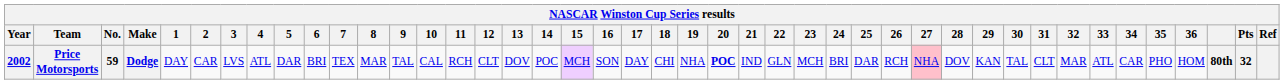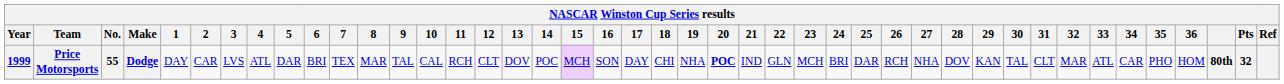 <table class="wikitable" style="text-align:center; font-size:75%">
 <tr>
 <th colspan=45><a href='#'>NASCAR</a> <a href='#'>Winston Cup Series</a> results</th>
 </tr>
 <tr>
 <th>Year</th>
 <th>Team</th>
 <th>No.</th>
 <th>Make</th>
 <th>1</th>
 <th>2</th>
 <th>3</th>
 <th>4</th>
 <th>5</th>
 <th>6</th>
 <th>7</th>
 <th>8</th>
 <th>9</th>
 <th>10</th>
 <th>11</th>
 <th>12</th>
 <th>13</th>
 <th>14</th>
 <th>15</th>
 <th>16</th>
 <th>17</th>
 <th>18</th>
 <th>19</th>
 <th>20</th>
 <th>21</th>
 <th>22</th>
 <th>23</th>
 <th>24</th>
 <th>25</th>
 <th>26</th>
 <th>27</th>
 <th>28</th>
 <th>29</th>
 <th>30</th>
 <th>31</th>
 <th>32</th>
 <th>33</th>
 <th>34</th>
 <th>35</th>
 <th>36</th>
 <th></th>
 <th>Pts</th>
 <th>Ref</th>
 </tr>
 <tr>
-<th><a href='#'>2002</a></th>
+<th><a href='#'>1999</a></th>
 <th><a href='#'>Price Motorsports</a></th>
-<th>59</th>
+<th>55</th>
 <th><a href='#'>Dodge</a></th>
 <td><a href='#'>DAY</a></td>
 <td><a href='#'>CAR</a></td>
 <td><a href='#'>LVS</a></td>
 <td><a href='#'>ATL</a></td>
 <td><a href='#'>DAR</a></td>
 <td><a href='#'>BRI</a></td>
 <td><a href='#'>TEX</a></td>
 <td><a href='#'>MAR</a></td>
 <td><a href='#'>TAL</a></td>
 <td><a href='#'>CAL</a></td>
 <td><a href='#'>RCH</a></td>
 <td><a href='#'>CLT</a></td>
 <td><a href='#'>DOV</a></td>
 <td><a href='#'>POC</a></td>
 <td style="background:#EFCFFF;"><a href='#'>MCH</a><br></td>
 <td><a href='#'>SON</a></td>
 <td><a href='#'>DAY</a></td>
 <td><a href='#'>CHI</a></td>
 <td><a href='#'>NHA</a></td>
 <td><strong><a href='#'>POC</a></strong></td>
 <td><a href='#'>IND</a></td>
 <td><a href='#'>GLN</a></td>
 <td><a href='#'>MCH</a></td>
 <td><a href='#'>BRI</a></td>
 <td><a href='#'>DAR</a></td>
 <td><a href='#'>RCH</a></td>
-<td style="background: pink;"><a href='#'>NHA</a></td>
+<td><a href='#'>NHA</a></td>
 <td><a href='#'>DOV</a></td>
 <td><a href='#'>KAN</a></td>
 <td><a href='#'>TAL</a></td>
 <td><a href='#'>CLT</a></td>
 <td><a href='#'>MAR</a></td>
 <td><a href='#'>ATL</a></td>
 <td><a href='#'>CAR</a></td>
 <td><a href='#'>PHO</a></td>
 <td><a href='#'>HOM</a></td>
 <th>80th</th>
 <th>32</th>
 <th></th>
 </tr>
 </table>
